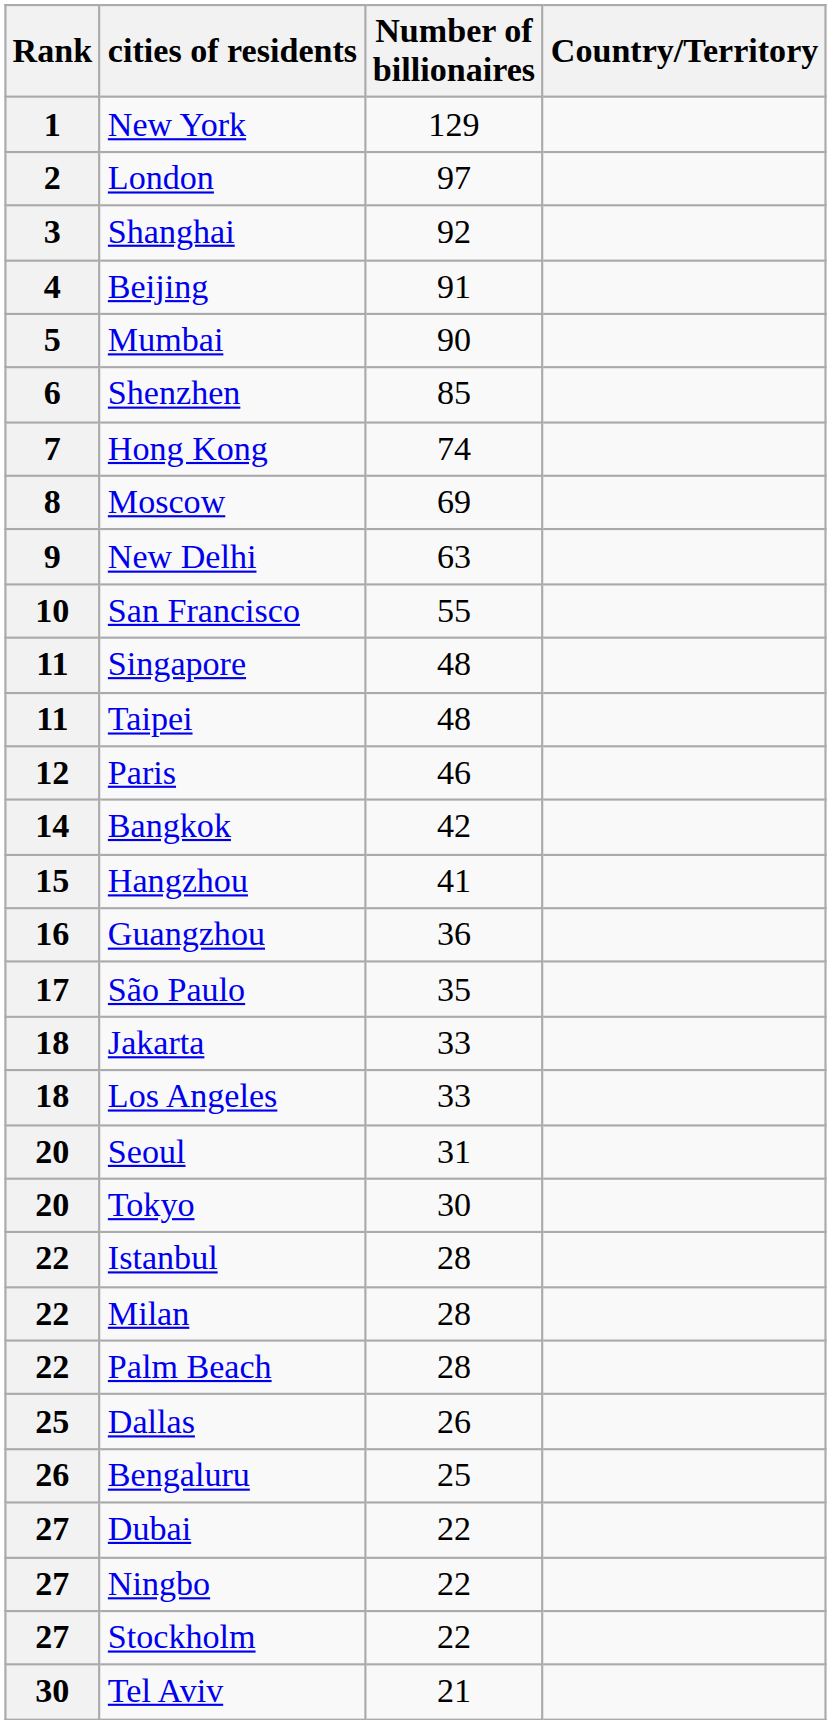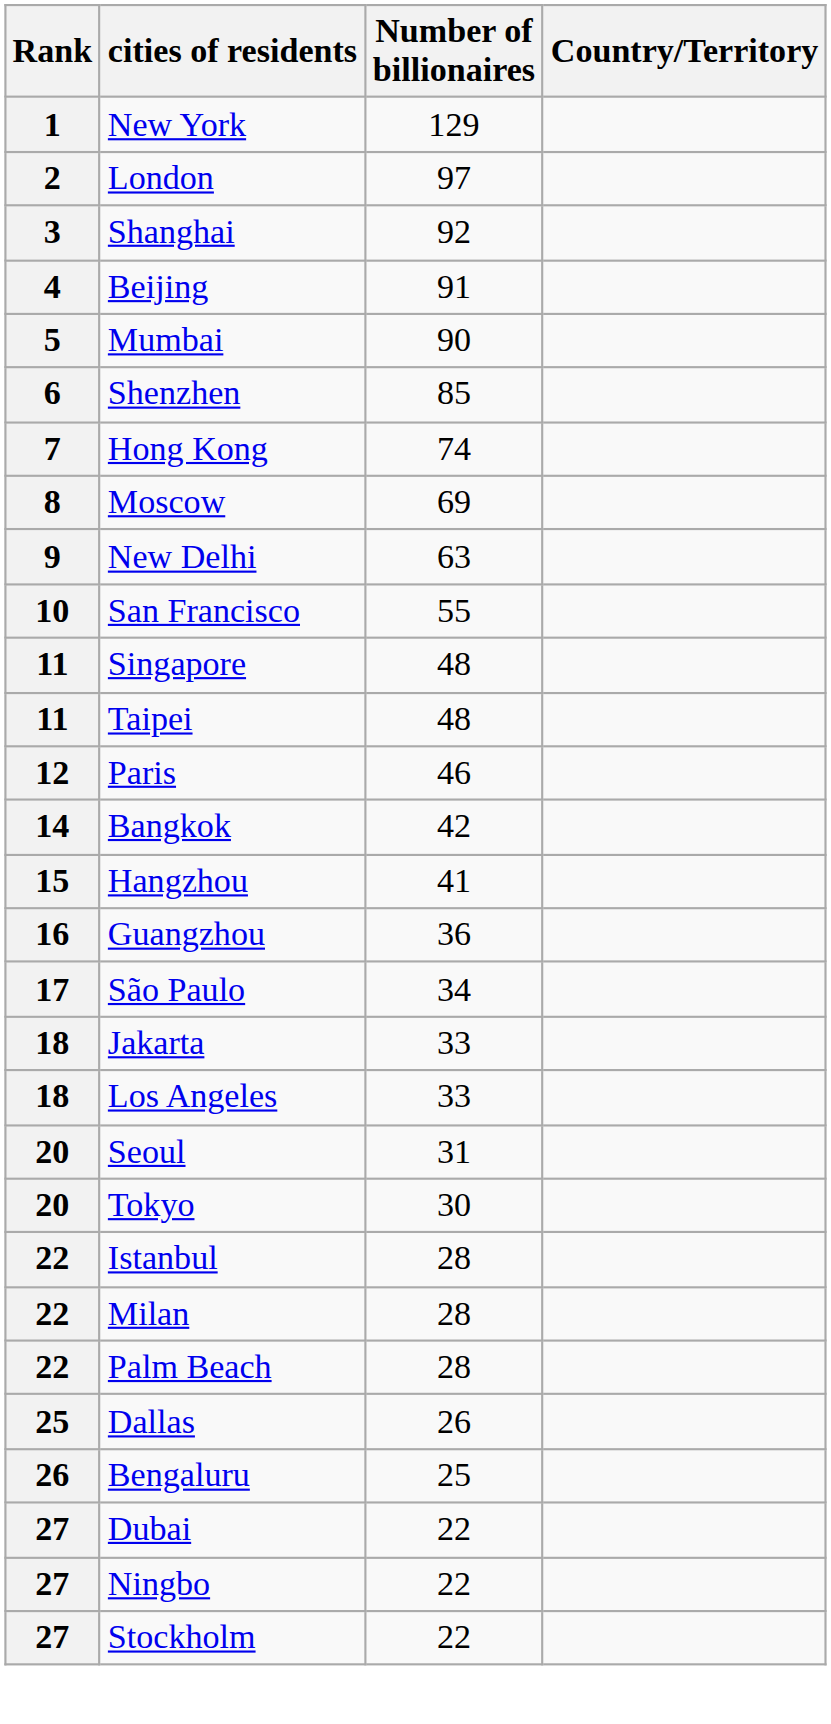 <table class="wikitable sortable" style="margin-left:auto; margin-right:auto; margin-top:0;">
 <tr>
 <th>Rank</th>
 <th>cities of residents</th>
 <th data-sort-type="“number”">Number of<br>billionaires</th>
 <th>Country/Territory</th>
 </tr>
 <tr>
 <th>1</th>
 <td><a href='#'>New York</a></td>
 <td align="center">129</td>
 <td></td>
 </tr>
 <tr>
 <th>2</th>
 <td><a href='#'>London</a></td>
 <td align="center">97</td>
 <td></td>
 </tr>
 <tr>
 <th>3</th>
 <td><a href='#'>Shanghai</a></td>
 <td align="center">92</td>
 <td></td>
 </tr>
 <tr>
 <th>4</th>
 <td><a href='#'>Beijing</a></td>
 <td align="center">91</td>
 <td></td>
 </tr>
 <tr>
 <th>5</th>
 <td><a href='#'>Mumbai</a></td>
 <td align="center">90</td>
 <td></td>
 </tr>
 <tr>
 <th>6</th>
 <td><a href='#'>Shenzhen</a></td>
 <td align="center">85</td>
 <td></td>
 </tr>
 <tr>
 <th>7</th>
 <td><a href='#'>Hong Kong</a></td>
 <td align="center">74</td>
 <td></td>
 </tr>
 <tr>
 <th>8</th>
 <td><a href='#'>Moscow</a></td>
 <td align="center">69</td>
 <td></td>
 </tr>
 <tr>
 <th>9</th>
 <td><a href='#'>New Delhi</a></td>
 <td align="center">63</td>
 <td></td>
 </tr>
 <tr>
 <th>10</th>
 <td><a href='#'>San Francisco</a></td>
 <td align="center">55</td>
 <td></td>
 </tr>
 <tr>
 <th>11</th>
 <td><a href='#'>Singapore</a></td>
 <td align="center">48</td>
 <td></td>
 </tr>
 <tr>
 <th>11</th>
 <td><a href='#'>Taipei</a></td>
 <td align="center">48</td>
 <td></td>
 </tr>
 <tr>
 <th>12</th>
 <td><a href='#'>Paris</a></td>
 <td align="center">46</td>
 <td></td>
 </tr>
 <tr>
 <th>14</th>
 <td><a href='#'>Bangkok</a></td>
 <td align="center">42</td>
 <td></td>
 </tr>
 <tr>
 <th>15</th>
 <td><a href='#'>Hangzhou</a></td>
 <td align="center">41</td>
 <td></td>
 </tr>
 <tr>
 <th>16</th>
 <td><a href='#'>Guangzhou</a></td>
 <td align="center">36</td>
 <td></td>
 </tr>
 <tr>
 <th>17</th>
 <td><a href='#'>São Paulo</a></td>
-<td align="center">35</td>
+<td align="center">34</td>
 <td></td>
 </tr>
 <tr>
 <th>18</th>
 <td><a href='#'>Jakarta</a></td>
 <td align="center">33</td>
 <td></td>
 </tr>
 <tr>
 <th>18</th>
 <td><a href='#'>Los Angeles</a></td>
 <td align="center">33</td>
 <td></td>
 </tr>
 <tr>
 <th>20</th>
 <td><a href='#'>Seoul</a></td>
 <td align="center">31</td>
 <td></td>
 </tr>
 <tr>
 <th>20</th>
 <td><a href='#'>Tokyo</a></td>
 <td align="center">30</td>
 <td></td>
 </tr>
 <tr>
 <th>22</th>
 <td><a href='#'>Istanbul</a></td>
 <td align="center">28</td>
 <td></td>
 </tr>
 <tr>
 <th>22</th>
 <td><a href='#'>Milan</a></td>
 <td align="center">28</td>
 <td></td>
 </tr>
 <tr>
 <th>22</th>
 <td><a href='#'>Palm Beach</a></td>
 <td align="center">28</td>
 <td></td>
 </tr>
 <tr>
 <th>25</th>
 <td><a href='#'>Dallas</a></td>
 <td align="center">26</td>
 <td></td>
 </tr>
 <tr>
 <th>26</th>
 <td><a href='#'>Bengaluru</a></td>
 <td align="center">25</td>
 <td></td>
 </tr>
 <tr>
 <th>27</th>
 <td><a href='#'>Dubai</a></td>
 <td align="center">22</td>
 <td></td>
 </tr>
 <tr>
 <th>27</th>
 <td><a href='#'>Ningbo</a></td>
 <td align="center">22</td>
 <td></td>
 </tr>
 <tr>
 <th>27</th>
 <td><a href='#'>Stockholm</a></td>
 <td align="center">22</td>
 <td></td>
 </tr>
-<tr>
-<th>30</th>
-<td><a href='#'>Tel Aviv</a></td>
-<td align="center">21</td>
-<td></td>
-</tr>
 </table>
